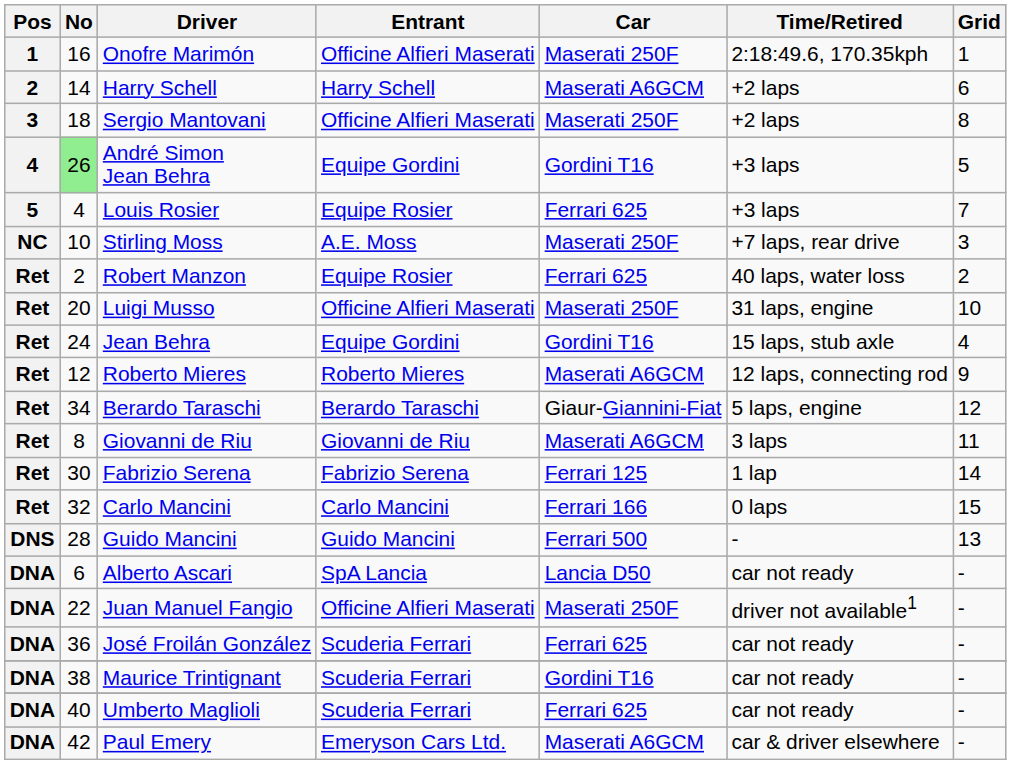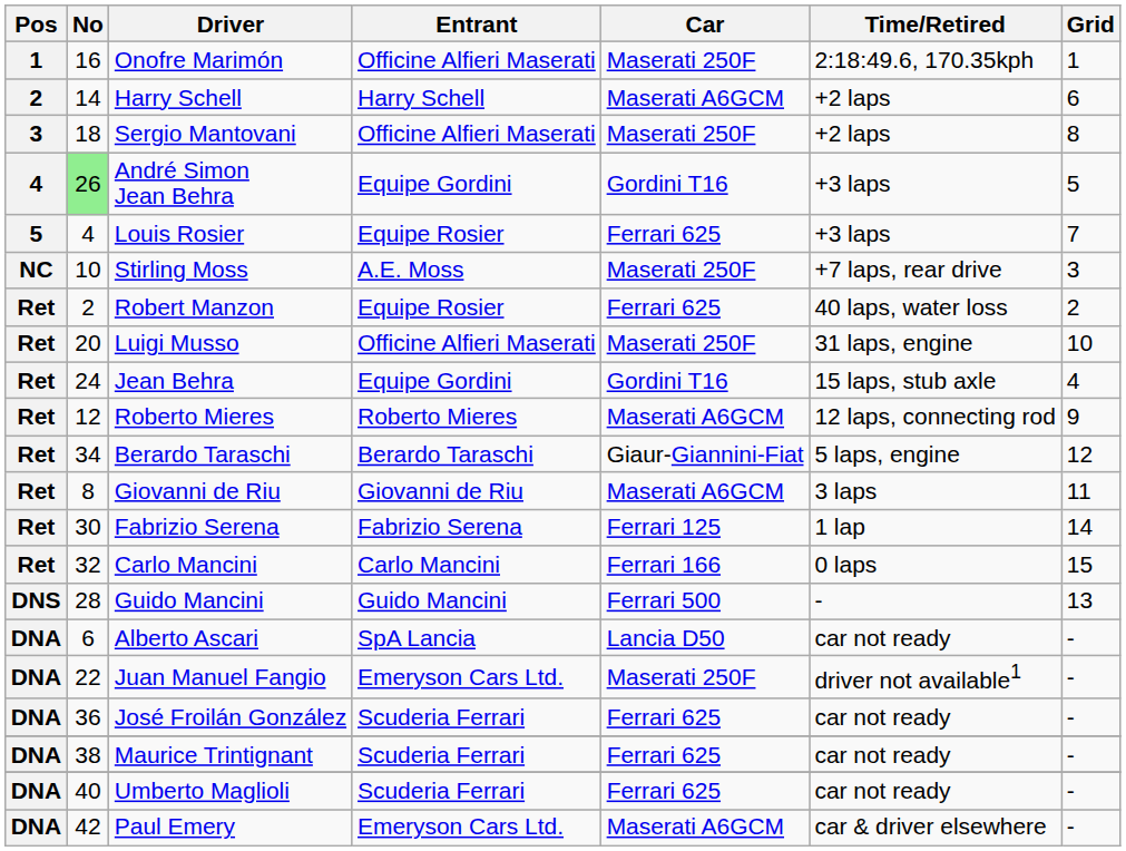 <table class="wikitable" style="font-size: 85%;">
 <tr>
 <th>Pos</th>
 <th>No</th>
 <th>Driver</th>
 <th>Entrant</th>
 <th>Car</th>
 <th>Time/Retired</th>
 <th>Grid</th>
 </tr>
 <tr>
 <th>1</th>
 <td align="center">16</td>
 <td> <a href='#'>Onofre Marimón</a></td>
 <td><a href='#'>Officine Alfieri Maserati</a></td>
 <td><a href='#'>Maserati 250F</a></td>
 <td>2:18:49.6, 170.35kph</td>
 <td>1</td>
 </tr>
 <tr>
 <th>2</th>
 <td align="center">14</td>
 <td> <a href='#'>Harry Schell</a></td>
 <td><a href='#'>Harry Schell</a></td>
 <td><a href='#'>Maserati A6GCM</a></td>
 <td>+2 laps</td>
 <td>6</td>
 </tr>
 <tr>
 <th>3</th>
 <td align="center">18</td>
 <td> <a href='#'>Sergio Mantovani</a></td>
 <td><a href='#'>Officine Alfieri Maserati</a></td>
 <td><a href='#'>Maserati 250F</a></td>
 <td>+2 laps</td>
 <td>8</td>
 </tr>
 <tr>
 <th>4</th>
 <td align="center" style="background: lightgreen;">26</td>
 <td> <a href='#'>André Simon</a><br> <a href='#'>Jean Behra</a></td>
 <td><a href='#'>Equipe Gordini</a></td>
 <td><a href='#'>Gordini T16</a></td>
 <td>+3 laps</td>
 <td>5</td>
 </tr>
 <tr>
 <th>5</th>
 <td align="center">4</td>
 <td> <a href='#'>Louis Rosier</a></td>
 <td><a href='#'>Equipe Rosier</a></td>
 <td><a href='#'>Ferrari 625</a></td>
 <td>+3 laps</td>
 <td>7</td>
 </tr>
 <tr>
 <th>NC</th>
 <td align="center">10</td>
 <td> <a href='#'>Stirling Moss</a></td>
 <td><a href='#'>A.E. Moss</a></td>
 <td><a href='#'>Maserati 250F</a></td>
 <td>+7 laps, rear drive</td>
 <td>3</td>
 </tr>
 <tr>
 <th>Ret</th>
 <td align="center">2</td>
 <td> <a href='#'>Robert Manzon</a></td>
 <td><a href='#'>Equipe Rosier</a></td>
 <td><a href='#'>Ferrari 625</a></td>
 <td>40 laps, water loss</td>
 <td>2</td>
 </tr>
 <tr>
 <th>Ret</th>
 <td align="center">20</td>
 <td> <a href='#'>Luigi Musso</a></td>
 <td><a href='#'>Officine Alfieri Maserati</a></td>
 <td><a href='#'>Maserati 250F</a></td>
 <td>31 laps, engine</td>
 <td>10</td>
 </tr>
 <tr>
 <th>Ret</th>
 <td align="center">24</td>
 <td> <a href='#'>Jean Behra</a></td>
 <td><a href='#'>Equipe Gordini</a></td>
 <td><a href='#'>Gordini T16</a></td>
 <td>15 laps, stub axle</td>
 <td>4</td>
 </tr>
 <tr>
 <th>Ret</th>
 <td align="center">12</td>
 <td> <a href='#'>Roberto Mieres</a></td>
 <td><a href='#'>Roberto Mieres</a></td>
 <td><a href='#'>Maserati A6GCM</a></td>
 <td>12 laps, connecting rod</td>
 <td>9</td>
 </tr>
 <tr>
 <th>Ret</th>
 <td align="center">34</td>
 <td> <a href='#'>Berardo Taraschi</a></td>
 <td><a href='#'>Berardo Taraschi</a></td>
 <td>Giaur-<a href='#'>Giannini-Fiat</a></td>
 <td>5 laps, engine</td>
 <td>12</td>
 </tr>
 <tr>
 <th>Ret</th>
 <td align="center">8</td>
 <td> <a href='#'>Giovanni de Riu</a></td>
 <td><a href='#'>Giovanni de Riu</a></td>
 <td><a href='#'>Maserati A6GCM</a></td>
 <td>3 laps</td>
 <td>11</td>
 </tr>
 <tr>
 <th>Ret</th>
 <td align="center">30</td>
 <td> <a href='#'>Fabrizio Serena</a></td>
 <td><a href='#'>Fabrizio Serena</a></td>
 <td><a href='#'>Ferrari 125</a></td>
 <td>1 lap</td>
 <td>14</td>
 </tr>
 <tr>
 <th>Ret</th>
 <td align="center">32</td>
 <td> <a href='#'>Carlo Mancini</a></td>
 <td><a href='#'>Carlo Mancini</a></td>
 <td><a href='#'>Ferrari 166</a></td>
 <td>0 laps</td>
 <td>15</td>
 </tr>
 <tr>
 <th>DNS</th>
 <td align="center">28</td>
 <td> <a href='#'>Guido Mancini</a></td>
 <td><a href='#'>Guido Mancini</a></td>
 <td><a href='#'>Ferrari 500</a></td>
 <td>-</td>
 <td>13</td>
 </tr>
 <tr>
 <th>DNA</th>
 <td align="center">6</td>
 <td> <a href='#'>Alberto Ascari</a></td>
 <td><a href='#'>SpA Lancia</a></td>
 <td><a href='#'>Lancia D50</a></td>
 <td>car not ready</td>
 <td>-</td>
 </tr>
 <tr>
 <th>DNA</th>
 <td align="center">22</td>
 <td> <a href='#'>Juan Manuel Fangio</a></td>
-<td><a href='#'>Officine Alfieri Maserati</a></td>
+<td><a href='#'>Emeryson Cars Ltd.</a></td>
 <td><a href='#'>Maserati 250F</a></td>
 <td>driver not available<sup>1</sup></td>
 <td>-</td>
 </tr>
 <tr>
 <th>DNA</th>
 <td align="center">36</td>
 <td> <a href='#'>José Froilán González</a></td>
 <td><a href='#'>Scuderia Ferrari</a></td>
 <td><a href='#'>Ferrari 625</a></td>
 <td>car not ready</td>
 <td>-</td>
 </tr>
 <tr>
 </tr>
 <tr>
 <th>DNA</th>
 <td align="center">38</td>
 <td> <a href='#'>Maurice Trintignant</a></td>
 <td><a href='#'>Scuderia Ferrari</a></td>
-<td><a href='#'>Gordini T16</a></td>
+<td><a href='#'>Ferrari 625</a></td>
 <td>car not ready</td>
 <td>-</td>
 </tr>
 <tr>
 </tr>
 <tr>
 <th>DNA</th>
 <td align="center">40</td>
 <td> <a href='#'>Umberto Maglioli</a></td>
 <td><a href='#'>Scuderia Ferrari</a></td>
 <td><a href='#'>Ferrari 625</a></td>
 <td>car not ready</td>
 <td>-</td>
 </tr>
 <tr>
 <th>DNA</th>
 <td align="center">42</td>
 <td> <a href='#'>Paul Emery</a></td>
 <td><a href='#'>Emeryson Cars Ltd.</a></td>
 <td><a href='#'>Maserati A6GCM</a></td>
 <td>car & driver elsewhere</td>
 <td>-</td>
 </tr>
 </table>
